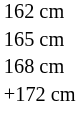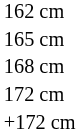 <table>
 <tr>
 <td>162 cm</td>
 <td></td>
 <td></td>
 <td></td>
 </tr>
 <tr>
 <td>165 cm</td>
 <td></td>
 <td></td>
 <td></td>
 </tr>
 <tr>
 <td>168 cm</td>
 <td></td>
 <td></td>
 <td></td>
 </tr>
 <tr>
+<td>172 cm</td>
+<td></td>
+<td></td>
+<td></td>
+</tr>
+<tr>
 <td>+172 cm</td>
 <td></td>
 <td></td>
 <td></td>
 </tr>
 </table>
